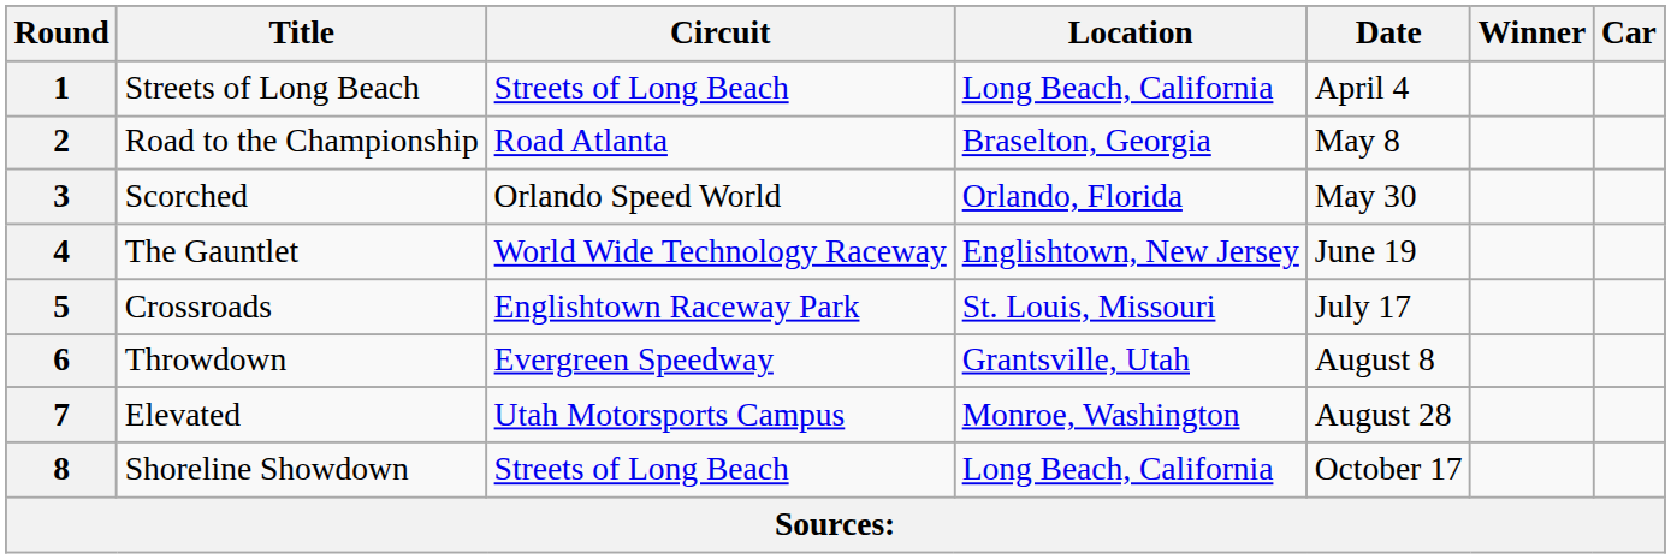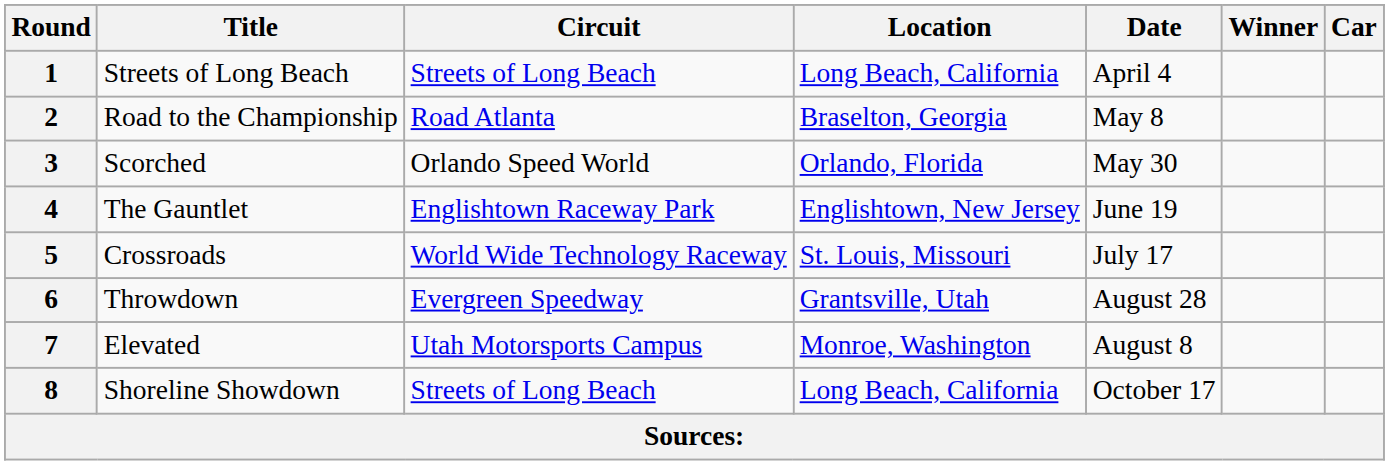 <table class="wikitable" style="font-size: 90%;">
 <tr>
 <th>Round</th>
 <th>Title</th>
 <th>Circuit</th>
 <th>Location</th>
 <th>Date</th>
 <th>Winner</th>
 <th>Car</th>
 </tr>
 <tr>
 <th>1</th>
 <td>Streets of Long Beach</td>
 <td><a href='#'>Streets of Long Beach</a></td>
 <td><a href='#'>Long Beach, California</a></td>
 <td>April 4</td>
 <td></td>
 <td></td>
 </tr>
 <tr>
 <th>2</th>
 <td>Road to the Championship</td>
 <td><a href='#'>Road Atlanta</a></td>
 <td><a href='#'>Braselton, Georgia</a></td>
 <td>May 8</td>
 <td></td>
 <td></td>
 </tr>
 <tr>
 <th>3</th>
 <td>Scorched</td>
 <td>Orlando Speed World</td>
 <td><a href='#'>Orlando, Florida</a></td>
 <td>May 30</td>
 <td></td>
 <td></td>
 </tr>
 <tr>
 <th>4</th>
 <td>The Gauntlet</td>
-<td><a href='#'>World Wide Technology Raceway</a></td>
+<td><a href='#'>Englishtown Raceway Park</a></td>
 <td><a href='#'>Englishtown, New Jersey</a></td>
 <td>June 19</td>
 <td></td>
 <td></td>
 </tr>
 <tr>
 <th>5</th>
 <td>Crossroads</td>
-<td><a href='#'>Englishtown Raceway Park</a></td>
+<td><a href='#'>World Wide Technology Raceway</a></td>
 <td><a href='#'>St. Louis, Missouri</a></td>
 <td>July 17</td>
 <td></td>
 <td></td>
 </tr>
 <tr>
 <th>6</th>
 <td>Throwdown</td>
 <td><a href='#'>Evergreen Speedway</a></td>
 <td><a href='#'>Grantsville, Utah</a></td>
-<td>August 8</td>
+<td>August 28</td>
 <td></td>
 <td></td>
 </tr>
 <tr>
 <th>7</th>
 <td>Elevated</td>
 <td><a href='#'>Utah Motorsports Campus</a></td>
 <td><a href='#'>Monroe, Washington</a></td>
-<td>August 28</td>
+<td>August 8</td>
 <td></td>
 <td></td>
 </tr>
 <tr>
 <th>8</th>
 <td>Shoreline Showdown</td>
 <td><a href='#'>Streets of Long Beach</a></td>
 <td><a href='#'>Long Beach, California</a></td>
 <td>October 17</td>
 <td></td>
 <td></td>
 </tr>
 <tr>
 <th colspan="7">Sources:</th>
 </tr>
 </table>
